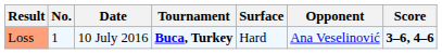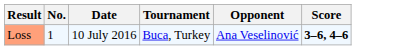 <table class="sortable wikitable" style=font-size:97%>
 <tr>
 <th>Result</th>
 <th>No.</th>
 <th>Date</th>
 <th>Tournament</th>
-<th>Surface</th>
 <th>Opponent</th>
 <th>Score</th>
 </tr>
 <tr style="background:#f0f8ff;">
 <td style="background:#ffa07a;">Loss</td>
 <td>1</td>
 <td>10 July 2016</td>
-<td><strong><a href='#'>Buca</a>, Turkey</strong></td>
-<td>Hard</td>
+<td><a href='#'>Buca</a>, Turkey</td>
 <td> <a href='#'>Ana Veselinović</a></td>
 <td><strong>3–6, 4–6</strong></td>
 </tr>
 </table>
